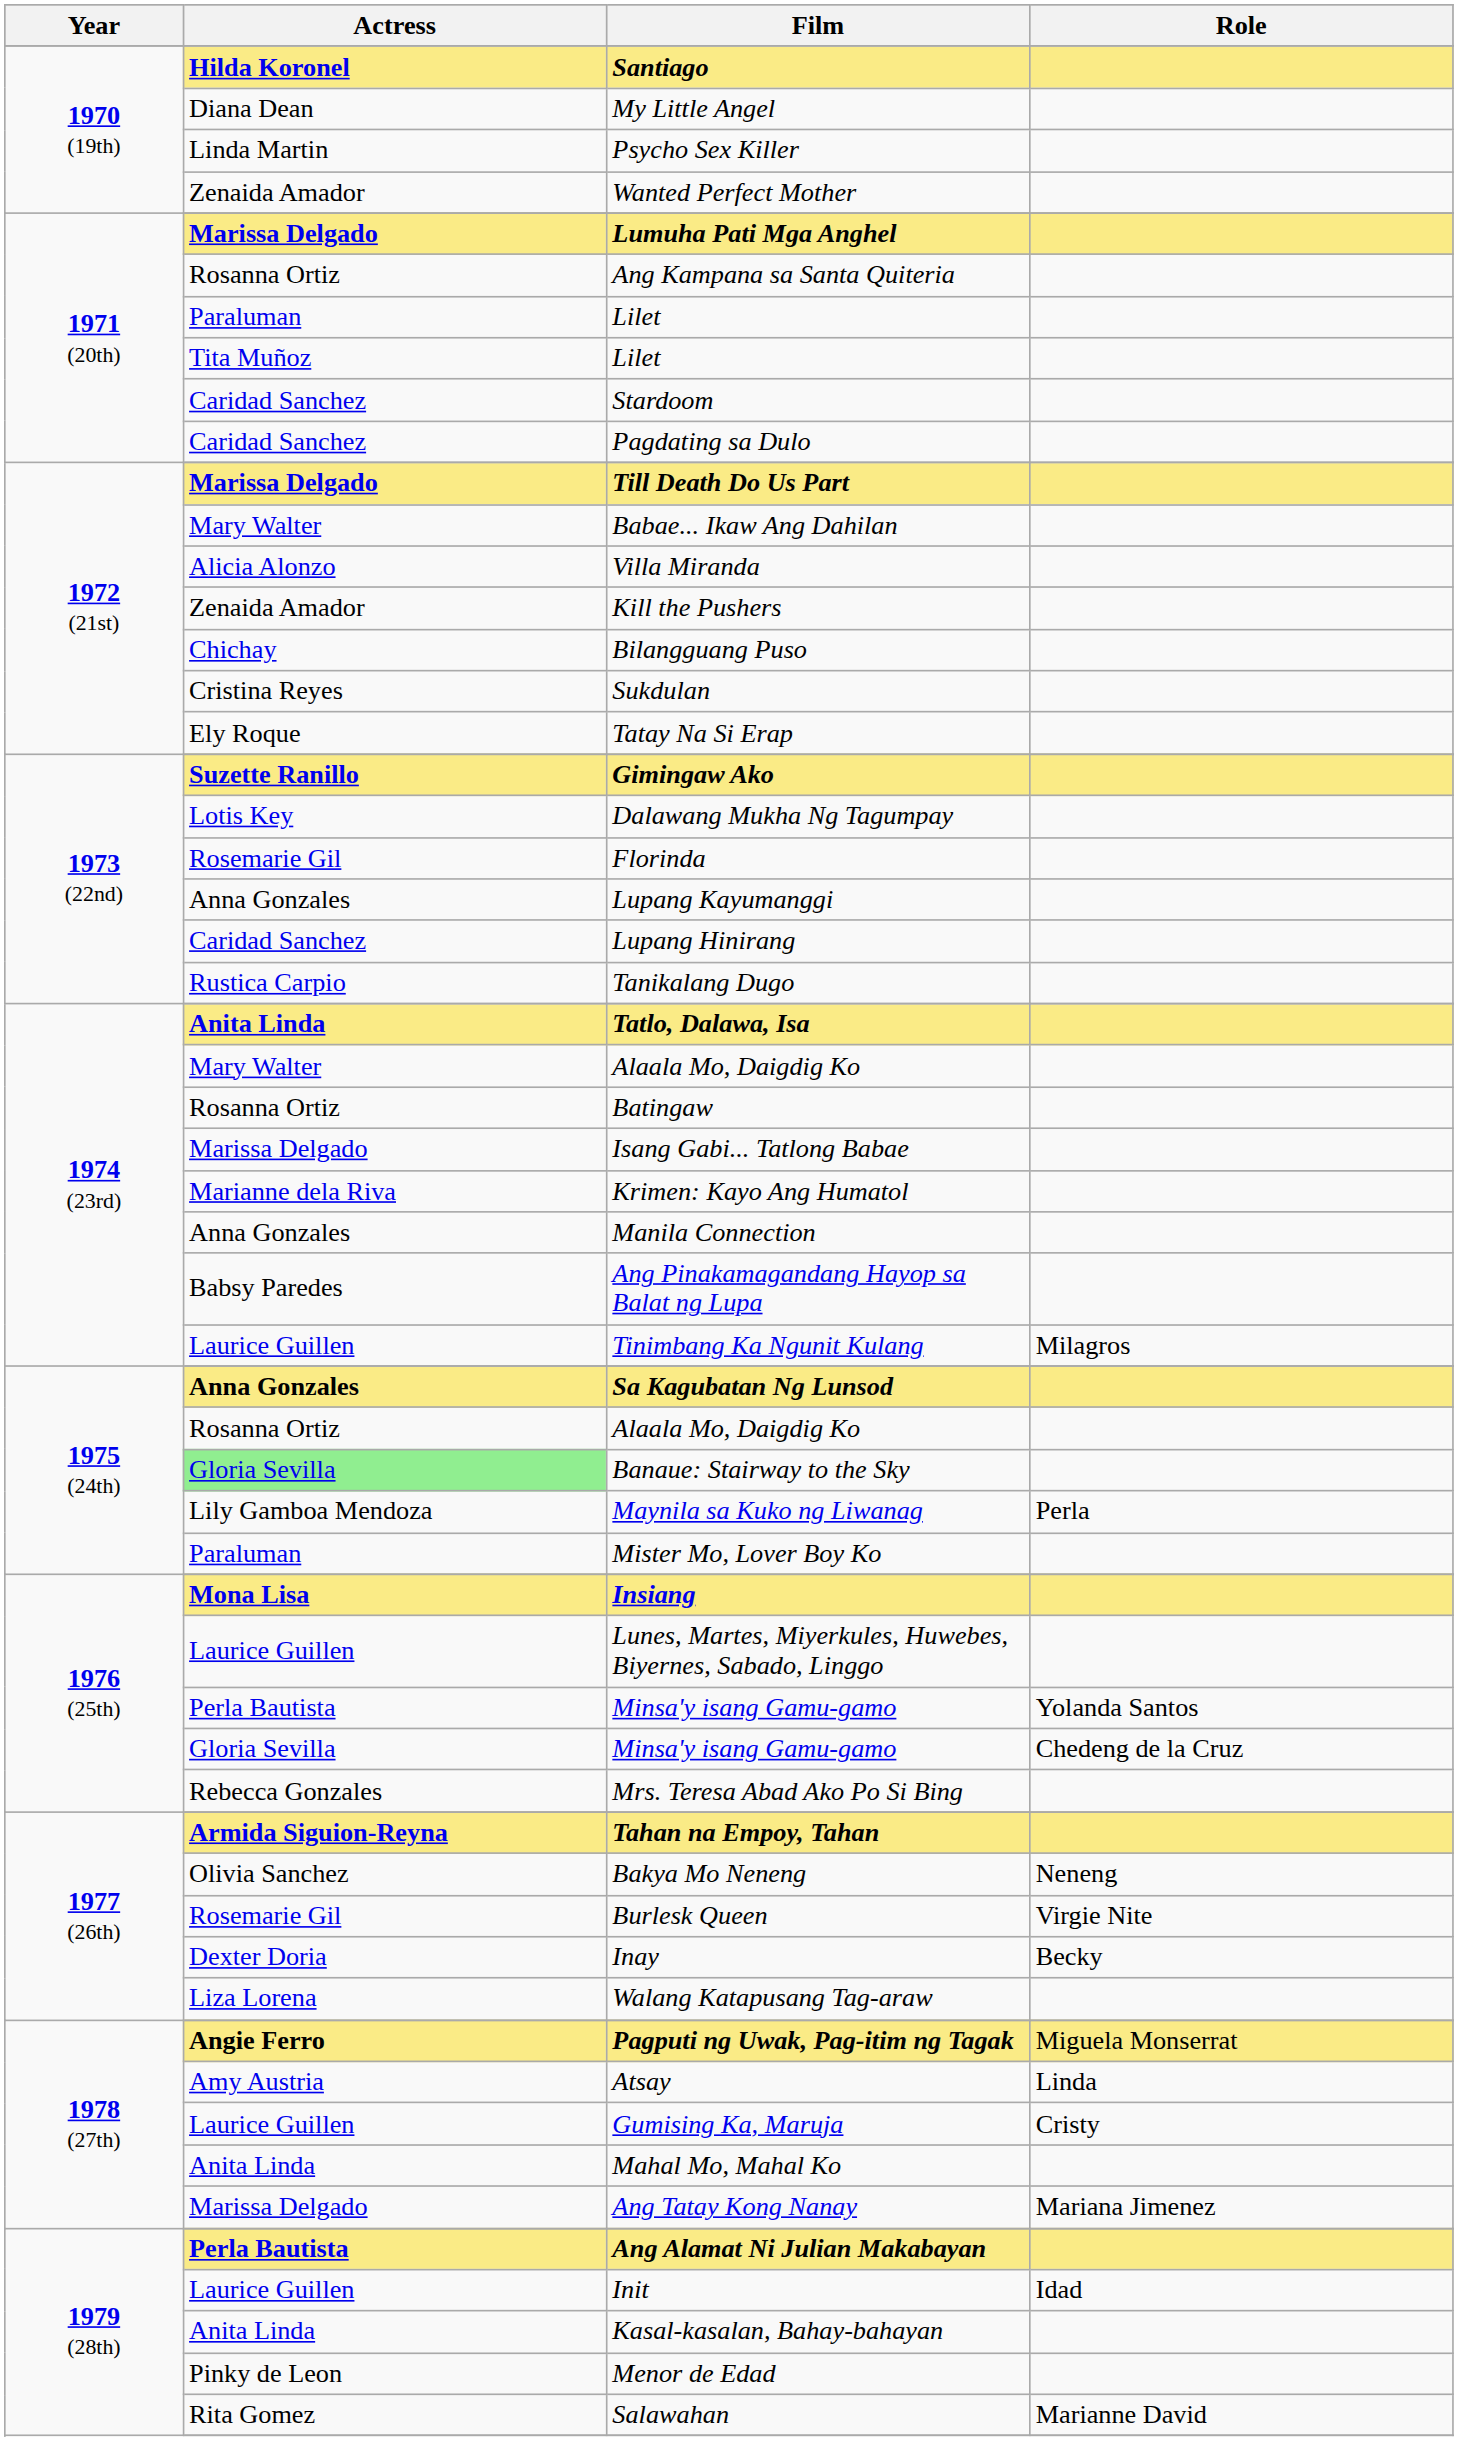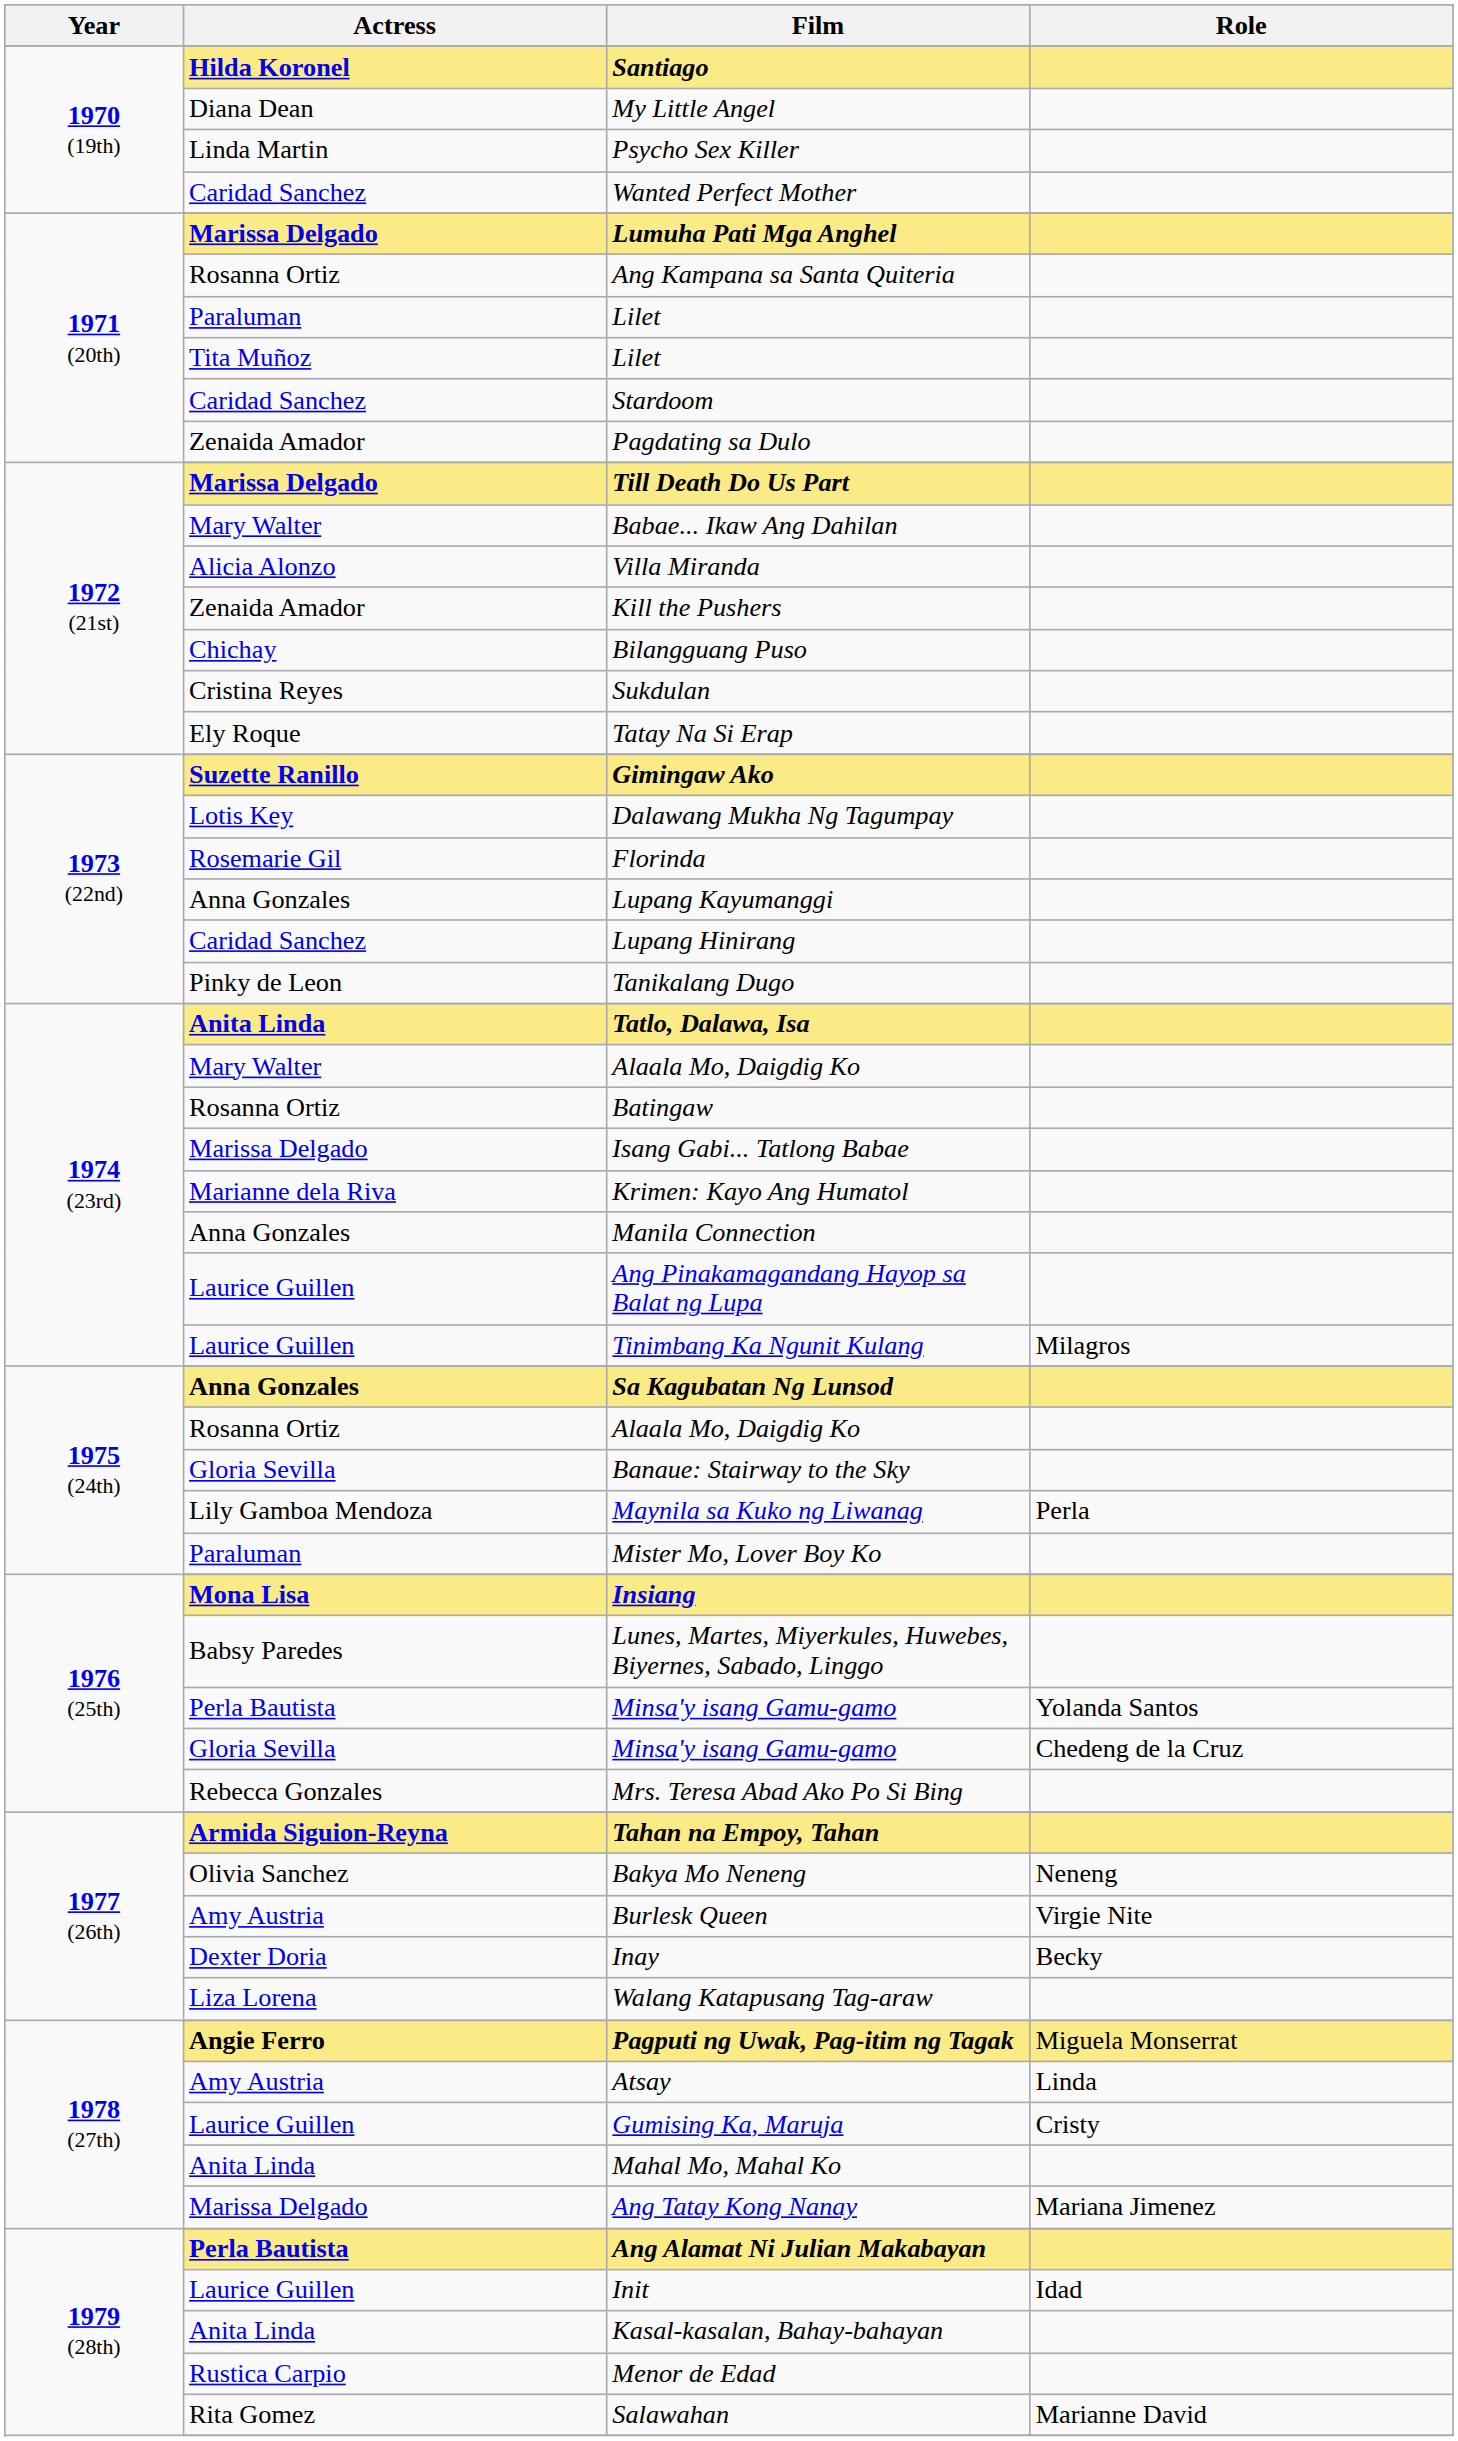 <table class="wikitable" style="width:100%">
 <tr bgcolor="#bebebe">
 <th width="8%">Year</th>
 <th width="19%">Actress</th>
 <th width="19%">Film</th>
 <th width="19%">Role</th>
 </tr>
 <tr>
 </tr>
 <tr>
 <td rowspan=5 style="text-align:center"><strong><a href='#'>1970</a></strong><br><small>(19th)</small></td>
 </tr>
 <tr style="background:#FAEB86">
 <td><strong><a href='#'>Hilda Koronel</a></strong></td>
 <td><strong><em>Santiago</em></strong></td>
 <td></td>
 </tr>
 <tr>
 <td>Diana Dean</td>
 <td><em>My Little Angel</em></td>
 <td></td>
 </tr>
 <tr>
 <td>Linda Martin</td>
 <td><em>Psycho Sex Killer</em></td>
 <td></td>
 </tr>
 <tr>
-<td>Zenaida Amador</td>
+<td><a href='#'>Caridad Sanchez</a></td>
 <td><em>Wanted Perfect Mother</em></td>
 <td></td>
 </tr>
 <tr>
 <td rowspan=7 style="text-align:center"><strong><a href='#'>1971</a></strong><br><small>(20th)</small></td>
 </tr>
 <tr style="background:#FAEB86">
 <td><strong><a href='#'>Marissa Delgado</a></strong></td>
 <td><strong><em>Lumuha Pati Mga Anghel</em></strong></td>
 <td></td>
 </tr>
 <tr>
 <td>Rosanna Ortiz</td>
 <td><em>Ang Kampana sa Santa Quiteria</em></td>
 <td></td>
 </tr>
 <tr>
 <td><a href='#'>Paraluman</a></td>
 <td><em>Lilet</em></td>
 <td></td>
 </tr>
 <tr>
 <td><a href='#'>Tita Muñoz</a></td>
 <td><em>Lilet</em></td>
 <td></td>
 </tr>
 <tr>
 <td><a href='#'>Caridad Sanchez</a></td>
 <td><em>Stardoom</em></td>
 <td></td>
 </tr>
 <tr>
-<td><a href='#'>Caridad Sanchez</a></td>
+<td>Zenaida Amador</td>
 <td><em>Pagdating sa Dulo</em></td>
 <td></td>
 </tr>
 <tr>
 <td rowspan=8 style="text-align:center"><strong><a href='#'>1972</a></strong><br><small>(21st)</small></td>
 </tr>
 <tr style="background:#FAEB86">
 <td><strong><a href='#'>Marissa Delgado</a></strong></td>
 <td><strong><em>Till Death Do Us Part</em></strong></td>
 <td></td>
 </tr>
 <tr>
 <td><a href='#'>Mary Walter</a></td>
 <td><em>Babae... Ikaw Ang Dahilan</em></td>
 <td></td>
 </tr>
 <tr>
 <td><a href='#'>Alicia Alonzo</a></td>
 <td><em>Villa Miranda</em></td>
 <td></td>
 </tr>
 <tr>
 <td>Zenaida Amador</td>
 <td><em>Kill the Pushers</em></td>
 <td></td>
 </tr>
 <tr>
 <td><a href='#'>Chichay</a></td>
 <td><em>Bilangguang Puso</em></td>
 <td></td>
 </tr>
 <tr>
 <td>Cristina Reyes</td>
 <td><em>Sukdulan</em></td>
 <td></td>
 </tr>
 <tr>
 <td>Ely Roque</td>
 <td><em>Tatay Na Si Erap</em></td>
 <td></td>
 </tr>
 <tr>
 <td rowspan=7 style="text-align:center"><strong><a href='#'>1973</a></strong><br><small>(22nd)</small></td>
 </tr>
 <tr style="background:#FAEB86">
 <td><strong><a href='#'>Suzette Ranillo</a></strong></td>
 <td><strong><em>Gimingaw Ako</em></strong></td>
 <td></td>
 </tr>
 <tr>
 <td><a href='#'>Lotis Key</a></td>
 <td><em>Dalawang Mukha Ng Tagumpay</em></td>
 <td></td>
 </tr>
 <tr>
 <td><a href='#'>Rosemarie Gil</a></td>
 <td><em>Florinda</em></td>
 <td></td>
 </tr>
 <tr>
 <td>Anna Gonzales</td>
 <td><em>Lupang Kayumanggi</em></td>
 <td></td>
 </tr>
 <tr>
 <td><a href='#'>Caridad Sanchez</a></td>
 <td><em>Lupang Hinirang</em></td>
 <td></td>
 </tr>
 <tr>
-<td><a href='#'>Rustica Carpio</a></td>
+<td>Pinky de Leon</td>
 <td><em>Tanikalang Dugo</em></td>
 <td></td>
 </tr>
 <tr>
 <td rowspan=9 style="text-align:center"><strong><a href='#'>1974</a></strong><br><small>(23rd)</small></td>
 </tr>
 <tr style="background:#FAEB86">
 <td><strong><a href='#'>Anita Linda</a></strong></td>
 <td><strong><em>Tatlo, Dalawa, Isa</em></strong></td>
 <td></td>
 </tr>
 <tr>
 <td><a href='#'>Mary Walter</a></td>
 <td><em>Alaala Mo, Daigdig Ko</em></td>
 <td></td>
 </tr>
 <tr>
 <td>Rosanna Ortiz</td>
 <td><em>Batingaw</em></td>
 <td></td>
 </tr>
 <tr>
 <td><a href='#'>Marissa Delgado</a></td>
 <td><em>Isang Gabi... Tatlong Babae</em></td>
 <td></td>
 </tr>
 <tr>
 <td><a href='#'>Marianne dela Riva</a></td>
 <td><em>Krimen: Kayo Ang Humatol</em></td>
 <td></td>
 </tr>
 <tr>
 <td>Anna Gonzales</td>
 <td><em>Manila Connection</em></td>
 <td></td>
 </tr>
 <tr>
-<td>Babsy Paredes</td>
+<td><a href='#'>Laurice Guillen</a></td>
 <td><em><a href='#'>Ang Pinakamagandang Hayop sa Balat ng Lupa</a></em></td>
 <td></td>
 </tr>
 <tr>
 <td><a href='#'>Laurice Guillen</a></td>
 <td><em><a href='#'>Tinimbang Ka Ngunit Kulang</a></em></td>
 <td>Milagros</td>
 </tr>
 <tr>
 <td rowspan=6 style="text-align:center"><strong><a href='#'>1975</a></strong><br><small>(24th)</small></td>
 </tr>
 <tr style="background:#FAEB86">
 <td><strong>Anna Gonzales</strong></td>
 <td><strong><em>Sa Kagubatan Ng Lunsod</em></strong></td>
 <td></td>
 </tr>
 <tr>
 <td>Rosanna Ortiz</td>
 <td><em>Alaala Mo, Daigdig Ko</em></td>
 <td></td>
 </tr>
 <tr>
-<td style="background: lightgreen;"><a href='#'>Gloria Sevilla</a></td>
+<td><a href='#'>Gloria Sevilla</a></td>
 <td><em>Banaue: Stairway to the Sky</em></td>
 <td></td>
 </tr>
 <tr>
 <td>Lily Gamboa Mendoza</td>
 <td><em><a href='#'>Maynila sa Kuko ng Liwanag</a></em></td>
 <td>Perla</td>
 </tr>
 <tr>
 <td><a href='#'>Paraluman</a></td>
 <td><em>Mister Mo, Lover Boy Ko</em></td>
 <td></td>
 </tr>
 <tr>
 <td rowspan=6 style="text-align:center"><strong><a href='#'>1976</a></strong><br><small>(25th)</small></td>
 </tr>
 <tr style="background:#FAEB86">
 <td><strong><a href='#'>Mona Lisa</a></strong></td>
 <td><strong><em><a href='#'>Insiang</a></em></strong></td>
 <td></td>
 </tr>
 <tr>
-<td><a href='#'>Laurice Guillen</a></td>
+<td>Babsy Paredes</td>
 <td><em>Lunes, Martes, Miyerkules, Huwebes, Biyernes, Sabado, Linggo</em></td>
 <td></td>
 </tr>
 <tr>
 <td><a href='#'>Perla Bautista</a></td>
 <td><em><a href='#'>Minsa'y isang Gamu-gamo</a></em></td>
 <td>Yolanda Santos</td>
 </tr>
 <tr>
 <td><a href='#'>Gloria Sevilla</a></td>
 <td><em><a href='#'>Minsa'y isang Gamu-gamo</a></em></td>
 <td>Chedeng de la Cruz</td>
 </tr>
 <tr>
 <td>Rebecca Gonzales</td>
 <td><em>Mrs. Teresa Abad Ako Po Si Bing</em></td>
 <td></td>
 </tr>
 <tr>
 <td rowspan=6 style="text-align:center"><strong><a href='#'>1977</a></strong><br><small>(26th)</small></td>
 </tr>
 <tr style="background:#FAEB86">
 <td><strong><a href='#'>Armida Siguion-Reyna</a></strong></td>
 <td><strong><em>Tahan na Empoy, Tahan</em></strong></td>
 <td></td>
 </tr>
 <tr>
 <td>Olivia Sanchez</td>
 <td><em>Bakya Mo Neneng</em></td>
 <td>Neneng</td>
 </tr>
 <tr>
-<td><a href='#'>Rosemarie Gil</a></td>
+<td><a href='#'>Amy Austria</a></td>
 <td><em>Burlesk Queen</em></td>
 <td>Virgie Nite</td>
 </tr>
 <tr>
 <td><a href='#'>Dexter Doria</a></td>
 <td><em>Inay</em></td>
 <td>Becky</td>
 </tr>
 <tr>
 <td><a href='#'>Liza Lorena</a></td>
 <td><em>Walang Katapusang Tag-araw</em></td>
 <td></td>
 </tr>
 <tr>
 <td rowspan=6 style="text-align:center"><strong><a href='#'>1978</a></strong><br><small>(27th)</small></td>
 </tr>
 <tr style="background:#FAEB86">
 <td><strong>Angie Ferro</strong></td>
 <td><strong><em>Pagputi ng Uwak, Pag-itim ng Tagak</em></strong></td>
 <td>Miguela Monserrat</td>
 </tr>
 <tr>
 <td><a href='#'>Amy Austria</a></td>
 <td><em>Atsay</em></td>
 <td>Linda</td>
 </tr>
 <tr>
 <td><a href='#'>Laurice Guillen</a></td>
 <td><em><a href='#'>Gumising Ka, Maruja</a></em></td>
 <td>Cristy</td>
 </tr>
 <tr>
 <td><a href='#'>Anita Linda</a></td>
 <td><em>Mahal Mo, Mahal Ko</em></td>
 <td></td>
 </tr>
 <tr>
 <td><a href='#'>Marissa Delgado</a></td>
 <td><em><a href='#'>Ang Tatay Kong Nanay</a></em></td>
 <td>Mariana Jimenez</td>
 </tr>
 <tr>
 <td rowspan=7 style="text-align:center"><strong><a href='#'>1979</a></strong><br><small>(28th)</small></td>
 </tr>
 <tr style="background:#FAEB86">
 <td><strong><a href='#'>Perla Bautista</a></strong></td>
 <td><strong><em>Ang Alamat Ni Julian Makabayan</em></strong></td>
 <td></td>
 </tr>
 <tr>
 <td><a href='#'>Laurice Guillen</a></td>
 <td><em>Init</em></td>
 <td>Idad</td>
 </tr>
 <tr>
 <td><a href='#'>Anita Linda</a></td>
 <td><em>Kasal-kasalan, Bahay-bahayan</em></td>
 <td></td>
 </tr>
 <tr>
-<td>Pinky de Leon</td>
+<td><a href='#'>Rustica Carpio</a></td>
 <td><em>Menor de Edad</em></td>
 <td></td>
 </tr>
 <tr>
 <td>Rita Gomez</td>
 <td><em>Salawahan</em></td>
 <td>Marianne David</td>
 </tr>
 <tr>
 </tr>
 </table>
